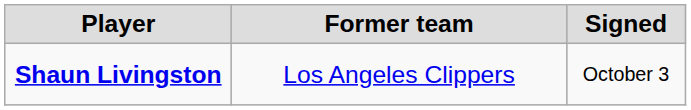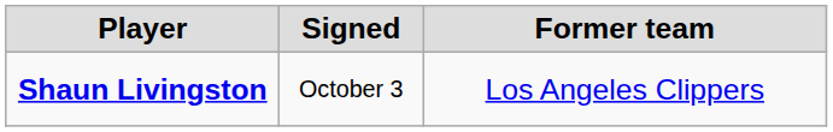 <table class="wikitable" style="text-align: center">
 <tr align="center" bgcolor="#dddddd">
 <td style="width:140px"><strong>Player</strong></td>
+<td style="width:70px"><strong>Signed</strong></td>
 <td style="width:210px"><strong>Former team</strong></td>
-<td style="width:70px"><strong>Signed</strong></td>
 </tr>
 <tr style="height:40px">
 <td><strong><a href='#'>Shaun Livingston</a></strong></td>
+<td style="font-size: 80%">October 3</td>
 <td><a href='#'>Los Angeles Clippers</a></td>
-<td style="font-size: 80%">October 3</td>
 </tr>
 </table>
